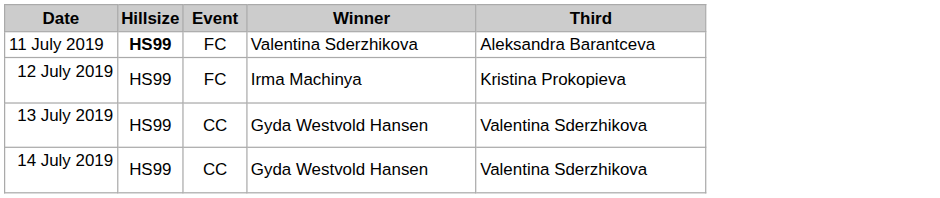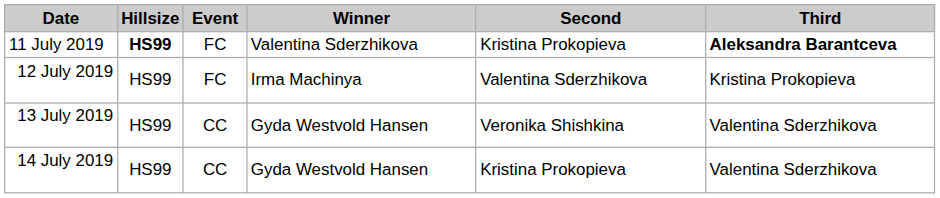 <table class="wikitable plainrowheaders" style="background:#fff; font-size:86%; line-height:15px; border:grey solid 1px; border-collapse:collapse;">
 <tr style="background:#ccc; text-align:center;">
 <th style="background:#ccc;" width="85">Date</th>
 <th style="background:#ccc;" width="45">Hillsize</th>
 <th style="background:#ccc;" width="45">Event</th>
 <th style="background:#ccc;" width="180">Winner</th>
+<th style="background:#ccc;" width="180">Second</th>
 <th style="background:#ccc;" width="180">Third</th>
 </tr>
 <tr>
 <td align=right>11 July 2019  </td>
 <td align=center><strong>HS99</strong></td>
 <td align=center>FC</td>
 <td> Valentina Sderzhikova</td>
-<td> Aleksandra Barantceva</td>
+<td> Kristina Prokopieva</td>
+<td><strong> Aleksandra Barantceva</strong></td>
 </tr>
 <tr>
 <td align=right>12 July 2019  </td>
 <td align=center>HS99</td>
 <td align=center>FC</td>
 <td> Irma Machinya</td>
+<td> Valentina Sderzhikova</td>
 <td> Kristina Prokopieva</td>
 </tr>
 <tr>
 <td align=right>13 July 2019  </td>
 <td align=center>HS99</td>
 <td align=center>CC</td>
 <td> Gyda Westvold Hansen</td>
+<td> Veronika Shishkina</td>
 <td> Valentina Sderzhikova</td>
 </tr>
 <tr>
 <td align=right>14 July 2019  </td>
 <td align=center>HS99</td>
 <td align=center>CC</td>
 <td> Gyda Westvold Hansen</td>
+<td> Kristina Prokopieva</td>
 <td> Valentina Sderzhikova</td>
 </tr>
 </table>
